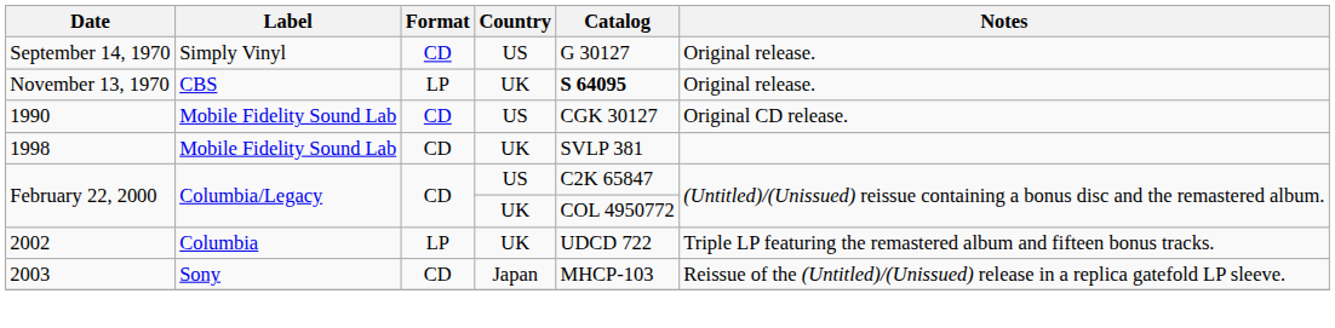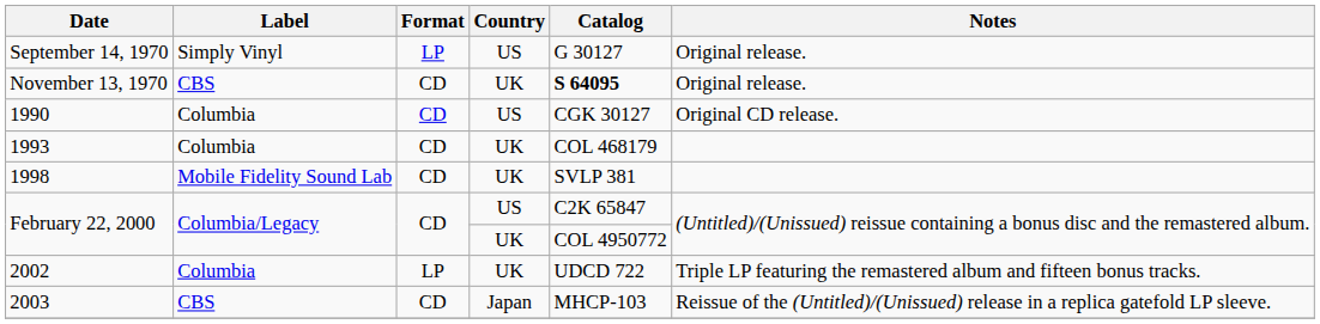 <table class="wikitable" border="1">
 <tr>
 <th>Date</th>
 <th>Label</th>
 <th>Format</th>
 <th>Country</th>
 <th>Catalog</th>
 <th>Notes</th>
 </tr>
 <tr>
 <td>September 14, 1970</td>
 <td>Simply Vinyl</td>
-<td align="center"><a href='#'>CD</a></td>
+<td align="center"><a href='#'>LP</a></td>
 <td align="center">US</td>
 <td>G 30127</td>
 <td>Original release.</td>
 </tr>
 <tr>
 <td>November 13, 1970</td>
 <td><a href='#'>CBS</a></td>
-<td align="center">LP</td>
+<td align="center">CD</td>
 <td align="center">UK</td>
 <td><strong>S 64095</strong></td>
 <td>Original release.</td>
 </tr>
 <tr>
 <td>1990</td>
-<td><a href='#'>Mobile Fidelity Sound Lab</a></td>
+<td>Columbia</td>
 <td align="center"><a href='#'>CD</a></td>
 <td align="center">US</td>
 <td>CGK 30127</td>
 <td>Original CD release.</td>
+</tr>
+<tr>
+<td>1993</td>
+<td>Columbia</td>
+<td align="center">CD</td>
+<td align="center">UK</td>
+<td>COL 468179</td>
+<td></td>
 </tr>
 <tr>
 <td>1998</td>
 <td><a href='#'>Mobile Fidelity Sound Lab</a></td>
 <td align="center">CD</td>
 <td align="center">UK</td>
 <td>SVLP 381</td>
 <td></td>
 </tr>
 <tr>
 <td rowspan="2">February 22, 2000</td>
 <td rowspan="2"><a href='#'>Columbia/Legacy</a></td>
 <td rowspan="2" align="center">CD</td>
 <td align="center">US</td>
 <td>C2K 65847</td>
 <td rowspan="2"><em>(Untitled)/(Unissued)</em> reissue containing a bonus disc and the remastered album.</td>
 </tr>
 <tr>
 <td align="center">UK</td>
 <td>COL 4950772</td>
 </tr>
 <tr>
 <td>2002</td>
 <td><a href='#'>Columbia</a></td>
 <td align="center">LP</td>
 <td align="center">UK</td>
 <td>UDCD 722</td>
 <td>Triple LP featuring the remastered album and fifteen bonus tracks.</td>
 </tr>
 <tr>
 <td>2003</td>
-<td><a href='#'>Sony</a></td>
+<td><a href='#'>CBS</a></td>
 <td align="center">CD</td>
 <td align="center">Japan</td>
 <td>MHCP-103</td>
 <td>Reissue of the <em>(Untitled)/(Unissued)</em> release in a replica gatefold LP sleeve.</td>
 </tr>
 <tr>
 </tr>
 </table>
